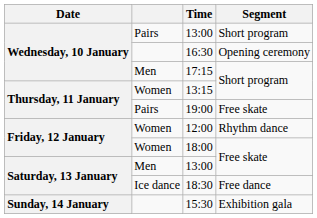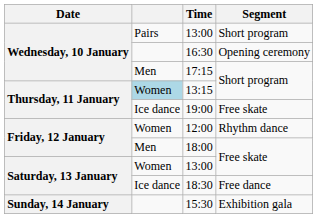 <table class="wikitable unsortable" style="text-align:left;">
 <tr>
 <th scope="col">Date</th>
 <th scope="col"></th>
 <th scope="col">Time</th>
 <th scope="col">Segment</th>
 </tr>
 <tr>
 <th scope="row" style="text-align:left" rowspan="3">Wednesday, 10 January</th>
 <td>Pairs</td>
 <td>13:00</td>
 <td>Short program</td>
 </tr>
 <tr>
 <td></td>
 <td>16:30</td>
 <td>Opening ceremony</td>
 </tr>
 <tr>
 <td>Men</td>
 <td>17:15</td>
 <td rowspan="2">Short program</td>
 </tr>
 <tr>
 <th scope="row" style="text-align:left" rowspan="2">Thursday, 11 January</th>
-<td>Women</td>
+<td style="background: lightblue;">Women</td>
 <td>13:15</td>
 </tr>
 <tr>
-<td>Pairs</td>
+<td>Ice dance</td>
 <td>19:00</td>
 <td>Free skate</td>
 </tr>
 <tr>
 <th scope="row" style="text-align:left" rowspan="2">Friday, 12 January</th>
 <td>Women</td>
 <td>12:00</td>
 <td>Rhythm dance</td>
 </tr>
 <tr>
-<td>Women</td>
+<td>Men</td>
 <td>18:00</td>
 <td rowspan="2">Free skate</td>
 </tr>
 <tr>
 <th scope="row" style="text-align:left" rowspan="2">Saturday, 13 January</th>
-<td>Men</td>
+<td>Women</td>
 <td>13:00</td>
 </tr>
 <tr>
 <td>Ice dance</td>
 <td>18:30</td>
 <td>Free dance</td>
 </tr>
 <tr>
 <th scope="row" style="text-align:left">Sunday, 14 January</th>
 <td></td>
 <td>15:30</td>
 <td>Exhibition gala</td>
 </tr>
 </table>
